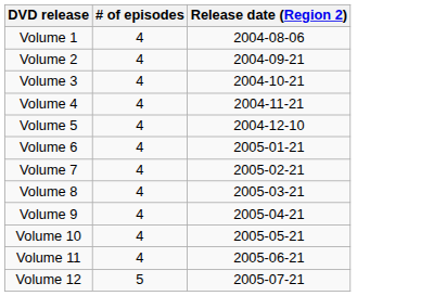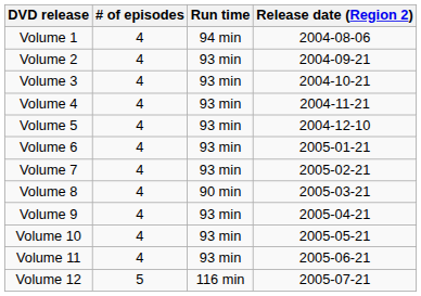 <table class="wikitable">
 <tr>
 <th>DVD release</th>
 <th># of episodes</th>
+<th>Run time</th>
 <th>Release date (<a href='#'>Region 2</a>)</th>
 </tr>
 <tr>
 <td align="center">Volume 1</td>
 <td align="center">4</td>
+<td align="center">94 min</td>
 <td align="center">2004-08-06</td>
 </tr>
 <tr>
 <td align="center">Volume 2</td>
 <td align="center">4</td>
+<td align="center">93 min</td>
 <td align="center">2004-09-21</td>
 </tr>
 <tr>
 <td align="center">Volume 3</td>
 <td align="center">4</td>
+<td align="center">93 min</td>
 <td align="center">2004-10-21</td>
 </tr>
 <tr>
 <td align="center">Volume 4</td>
 <td align="center">4</td>
+<td align="center">93 min</td>
 <td align="center">2004-11-21</td>
 </tr>
 <tr>
 <td align="center">Volume 5</td>
 <td align="center">4</td>
+<td align="center">93 min</td>
 <td align="center">2004-12-10</td>
 </tr>
 <tr>
 <td align="center">Volume 6</td>
 <td align="center">4</td>
+<td align="center">93 min</td>
 <td align="center">2005-01-21</td>
 </tr>
 <tr>
 <td align="center">Volume 7</td>
 <td align="center">4</td>
+<td align="center">93 min</td>
 <td align="center">2005-02-21</td>
 </tr>
 <tr>
 <td align="center">Volume 8</td>
 <td align="center">4</td>
+<td align="center">90 min</td>
 <td align="center">2005-03-21</td>
 </tr>
 <tr>
 <td align="center">Volume 9</td>
 <td align="center">4</td>
+<td align="center">93 min</td>
 <td align="center">2005-04-21</td>
 </tr>
 <tr>
 <td align="center">Volume 10</td>
 <td align="center">4</td>
+<td align="center">93 min</td>
 <td align="center">2005-05-21</td>
 </tr>
 <tr>
 <td align="center">Volume 11</td>
 <td align="center">4</td>
+<td align="center">93 min</td>
 <td align="center">2005-06-21</td>
 </tr>
 <tr>
 <td align="center">Volume 12</td>
 <td align="center">5</td>
+<td align="center">116 min</td>
 <td align="center">2005-07-21</td>
 </tr>
 </table>
